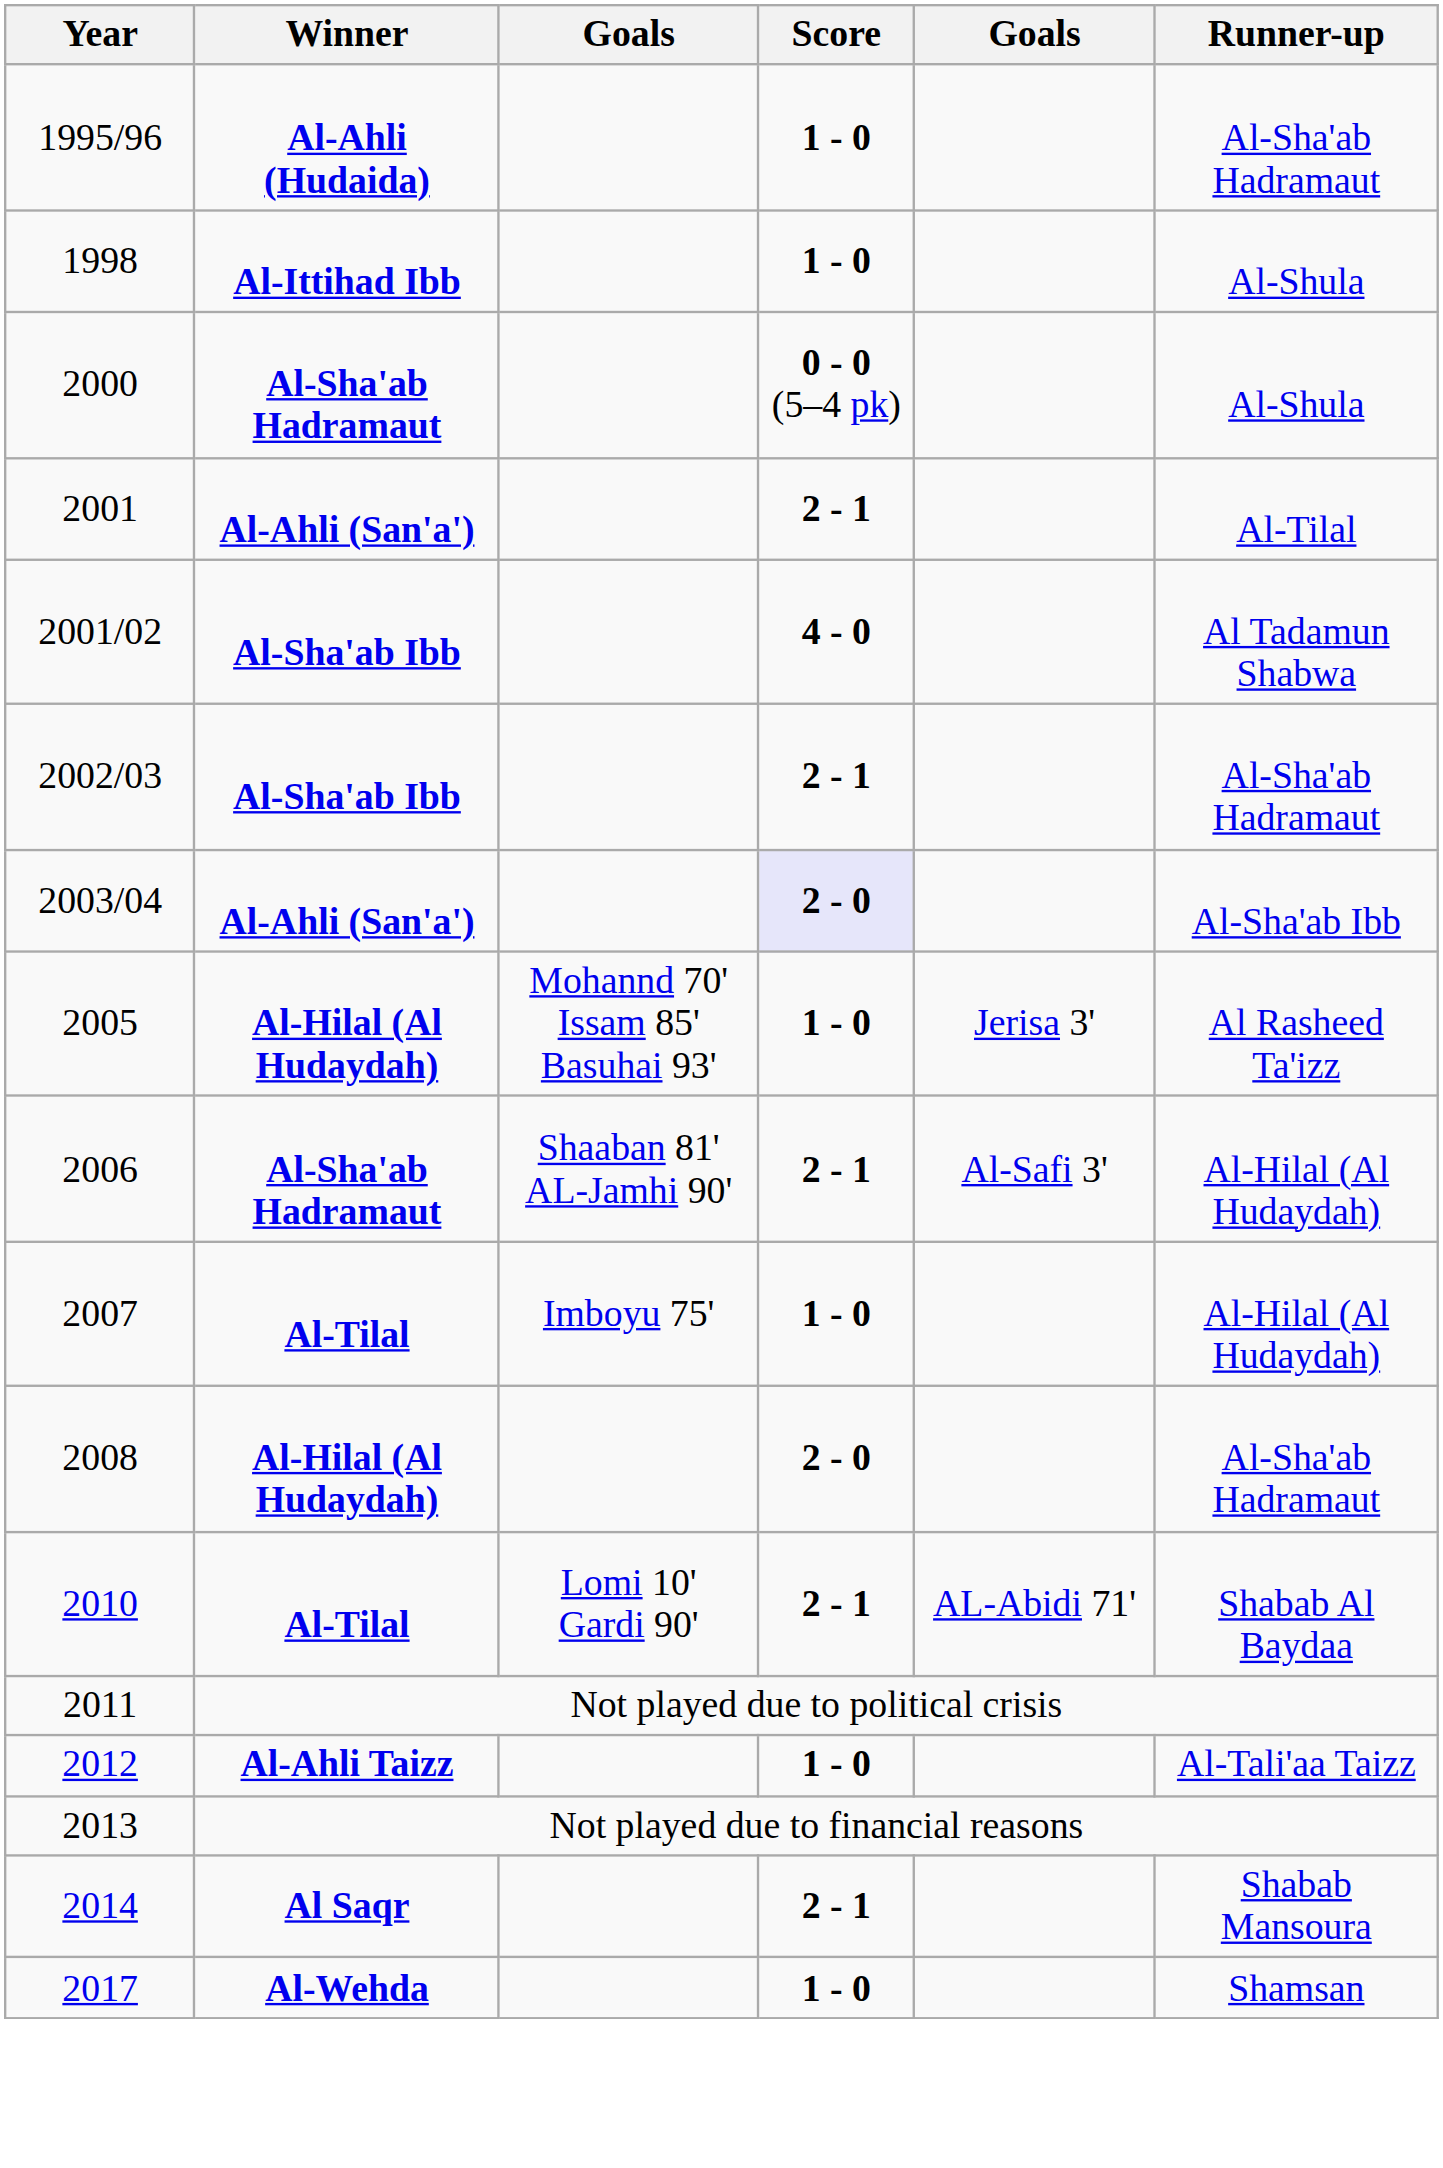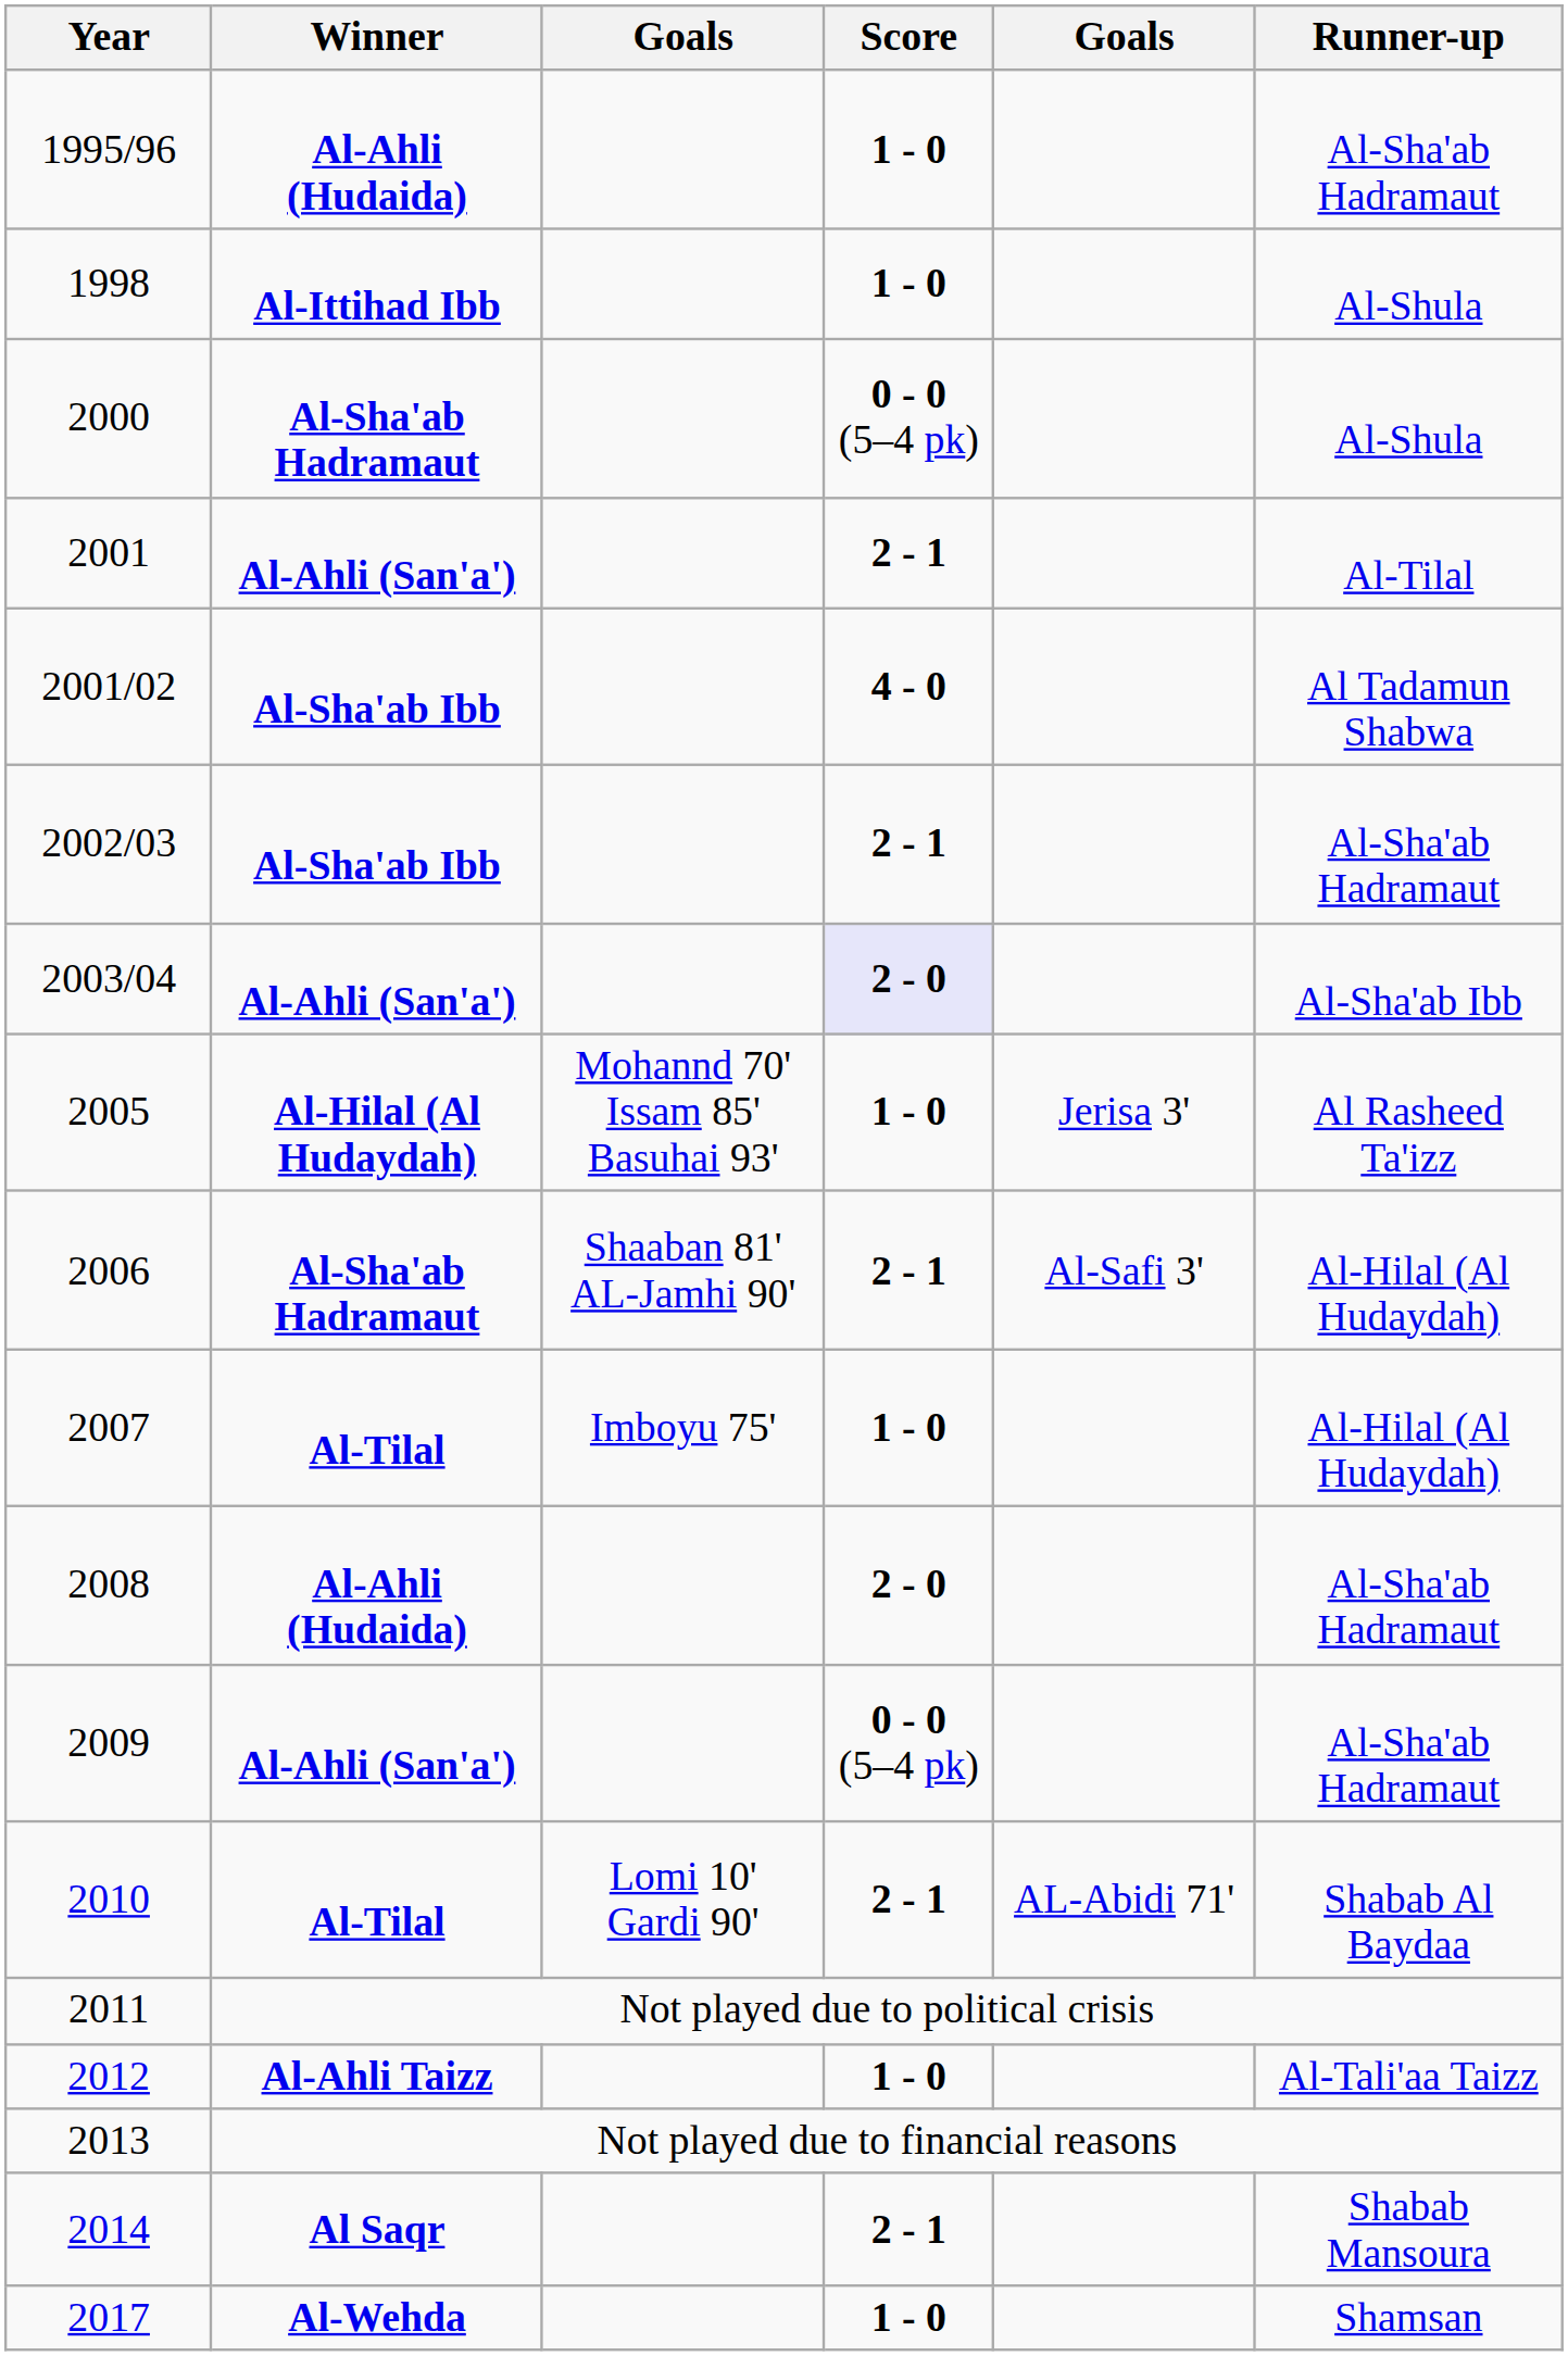 <table class="wikitable" style="text-align: center;">
 <tr>
 <th width=5%>Year</th>
 <th width=10%>Winner</th>
 <th width=10%>Goals</th>
 <th width=5%>Score</th>
 <th width=10%>Goals</th>
 <th width=10%>Runner-up</th>
 </tr>
 <tr>
 <td>1995/96</td>
 <td><br><strong><a href='#'>Al-Ahli (Hudaida)</a></strong></td>
 <td></td>
 <td><strong>1 - 0</strong></td>
 <td></td>
 <td><br><a href='#'>Al-Sha'ab Hadramaut</a></td>
 </tr>
 <tr>
 <td>1998</td>
 <td><br><strong><a href='#'>Al-Ittihad Ibb</a></strong></td>
 <td></td>
 <td><strong>1 - 0</strong></td>
 <td></td>
 <td><br><a href='#'>Al-Shula</a></td>
 </tr>
 <tr>
 <td>2000</td>
 <td><br><strong><a href='#'>Al-Sha'ab Hadramaut</a></strong></td>
 <td></td>
 <td><strong>0 - 0</strong><br>(5–4 <a href='#'>pk</a>)</td>
 <td></td>
 <td><br><a href='#'>Al-Shula</a></td>
 </tr>
 <tr>
 <td>2001</td>
 <td><br><strong><a href='#'>Al-Ahli (San'a')</a></strong></td>
 <td></td>
 <td><strong>2 - 1</strong></td>
 <td></td>
 <td><br><a href='#'>Al-Tilal</a></td>
 </tr>
 <tr>
 <td>2001/02</td>
 <td><br><strong><a href='#'>Al-Sha'ab Ibb</a></strong></td>
 <td></td>
 <td><strong>4 - 0</strong></td>
 <td></td>
 <td><br><a href='#'>Al Tadamun Shabwa</a></td>
 </tr>
 <tr>
 <td>2002/03</td>
 <td><br><strong><a href='#'>Al-Sha'ab Ibb</a></strong></td>
 <td></td>
 <td><strong>2 - 1</strong></td>
 <td></td>
 <td><br><a href='#'>Al-Sha'ab Hadramaut</a></td>
 </tr>
 <tr>
 <td>2003/04</td>
 <td><br><strong><a href='#'>Al-Ahli (San'a')</a></strong></td>
 <td></td>
 <td style="background: lavender;"><strong>2 - 0</strong></td>
 <td></td>
 <td><br><a href='#'>Al-Sha'ab Ibb</a></td>
 </tr>
 <tr>
 <td>2005</td>
 <td><br><strong><a href='#'>Al-Hilal (Al Hudaydah)</a></strong></td>
 <td><a href='#'>Mohannd</a> 70' <br> <a href='#'>Issam</a> 85' <br> <a href='#'>Basuhai</a> 93'</td>
 <td><strong>1 - 0</strong></td>
 <td><a href='#'>Jerisa</a> 3'</td>
 <td><br><a href='#'>Al Rasheed Ta'izz</a></td>
 </tr>
 <tr>
 <td>2006</td>
 <td><br><strong><a href='#'>Al-Sha'ab Hadramaut</a></strong></td>
 <td><a href='#'>Shaaban</a> 81' <br> <a href='#'>AL-Jamhi</a> 90'</td>
 <td><strong>2 - 1</strong></td>
 <td><a href='#'>Al-Safi</a> 3'</td>
 <td><br><a href='#'>Al-Hilal (Al Hudaydah)</a></td>
 </tr>
 <tr>
 <td>2007</td>
 <td><br><strong><a href='#'>Al-Tilal</a></strong></td>
 <td><a href='#'>Imboyu</a> 75'</td>
 <td><strong>1 - 0</strong></td>
 <td></td>
 <td><br><a href='#'>Al-Hilal (Al Hudaydah)</a></td>
 </tr>
 <tr>
 <td>2008</td>
-<td><br><strong><a href='#'>Al-Hilal (Al Hudaydah)</a></strong></td>
+<td><br><strong><a href='#'>Al-Ahli (Hudaida)</a></strong></td>
 <td></td>
 <td><strong>2 - 0</strong></td>
+<td></td>
+<td><br><a href='#'>Al-Sha'ab Hadramaut</a></td>
+</tr>
+<tr>
+<td>2009</td>
+<td><br><strong><a href='#'>Al-Ahli (San'a')</a></strong></td>
+<td></td>
+<td><strong>0 - 0</strong><br>(5–4 <a href='#'>pk</a>)</td>
 <td></td>
 <td><br><a href='#'>Al-Sha'ab Hadramaut</a></td>
 </tr>
 <tr>
 <td><a href='#'>2010</a></td>
 <td><br><strong><a href='#'>Al-Tilal</a></strong></td>
 <td><a href='#'>Lomi</a> 10' <br> <a href='#'>Gardi</a> 90'</td>
 <td><strong>2 - 1</strong></td>
 <td><a href='#'>AL-Abidi</a> 71'</td>
 <td><br><a href='#'>Shabab Al Baydaa</a></td>
 </tr>
 <tr>
 <td>2011</td>
 <td colspan=5>Not played due to political crisis</td>
 </tr>
 <tr>
 <td><a href='#'>2012</a></td>
 <td><strong><a href='#'>Al-Ahli Taizz</a></strong></td>
 <td></td>
 <td><strong>1 - 0</strong></td>
 <td></td>
 <td><a href='#'>Al-Tali'aa Taizz</a></td>
 </tr>
 <tr>
 <td>2013</td>
 <td colspan=5>Not played due to financial reasons</td>
 </tr>
 <tr>
 <td><a href='#'>2014</a></td>
 <td><strong><a href='#'>Al Saqr</a></strong></td>
 <td></td>
 <td><strong>2 - 1</strong></td>
 <td></td>
 <td><a href='#'>Shabab Mansoura</a></td>
 </tr>
 <tr>
 <td><a href='#'>2017</a></td>
 <td><strong><a href='#'>Al-Wehda</a></strong></td>
 <td></td>
 <td><strong>1 - 0</strong></td>
 <td></td>
 <td><a href='#'>Shamsan</a></td>
 </tr>
 </table>
